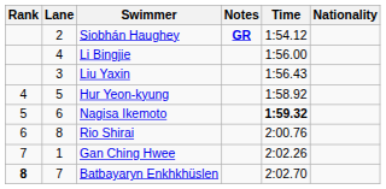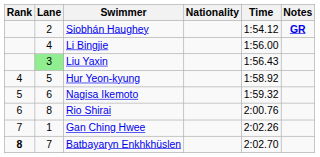 <table class="wikitable sortable" style="text-align:center">
 <tr>
 <th>Rank</th>
 <th>Lane</th>
 <th>Swimmer</th>
+<th>Nationality</th>
+<th>Time</th>
 <th>Notes</th>
-<th>Time</th>
-<th>Nationality</th>
 </tr>
 <tr>
 <td></td>
 <td>2</td>
 <td align=left><a href='#'>Siobhán Haughey</a></td>
+<td align=left></td>
+<td>1:54.12</td>
 <td><strong><a href='#'>GR</a></strong></td>
-<td>1:54.12</td>
-<td align=left></td>
 </tr>
 <tr>
 <td></td>
 <td>4</td>
 <td align=left><a href='#'>Li Bingjie</a></td>
+<td align=left></td>
+<td>1:56.00</td>
 <td></td>
-<td>1:56.00</td>
-<td align=left></td>
 </tr>
 <tr>
 <td></td>
-<td>3</td>
+<td style="background: lightgreen;">3</td>
 <td align=left><a href='#'>Liu Yaxin</a></td>
+<td align=left></td>
+<td>1:56.43</td>
 <td></td>
-<td>1:56.43</td>
-<td align=left></td>
 </tr>
 <tr>
 <td>4</td>
 <td>5</td>
 <td align=left><a href='#'>Hur Yeon-kyung</a></td>
+<td align=left></td>
+<td>1:58.92</td>
 <td></td>
-<td>1:58.92</td>
-<td align=left></td>
 </tr>
 <tr>
 <td>5</td>
 <td>6</td>
 <td align=left><a href='#'>Nagisa Ikemoto</a></td>
+<td align=left></td>
+<td>1:59.32</td>
 <td></td>
-<td><strong>1:59.32</strong></td>
-<td align=left></td>
 </tr>
 <tr>
 <td>6</td>
 <td>8</td>
 <td align=left><a href='#'>Rio Shirai</a></td>
+<td align=left></td>
+<td>2:00.76</td>
 <td></td>
-<td>2:00.76</td>
-<td align=left></td>
 </tr>
 <tr>
 <td>7</td>
 <td>1</td>
 <td align=left><a href='#'>Gan Ching Hwee</a></td>
+<td align=left></td>
+<td>2:02.26</td>
 <td></td>
-<td>2:02.26</td>
-<td align=left></td>
 </tr>
 <tr>
 <td><strong>8</strong></td>
 <td>7</td>
 <td align=left><a href='#'>Batbayaryn Enkhkhüslen</a></td>
+<td align=left></td>
+<td>2:02.70</td>
 <td></td>
-<td>2:02.70</td>
-<td align=left></td>
 </tr>
 </table>
